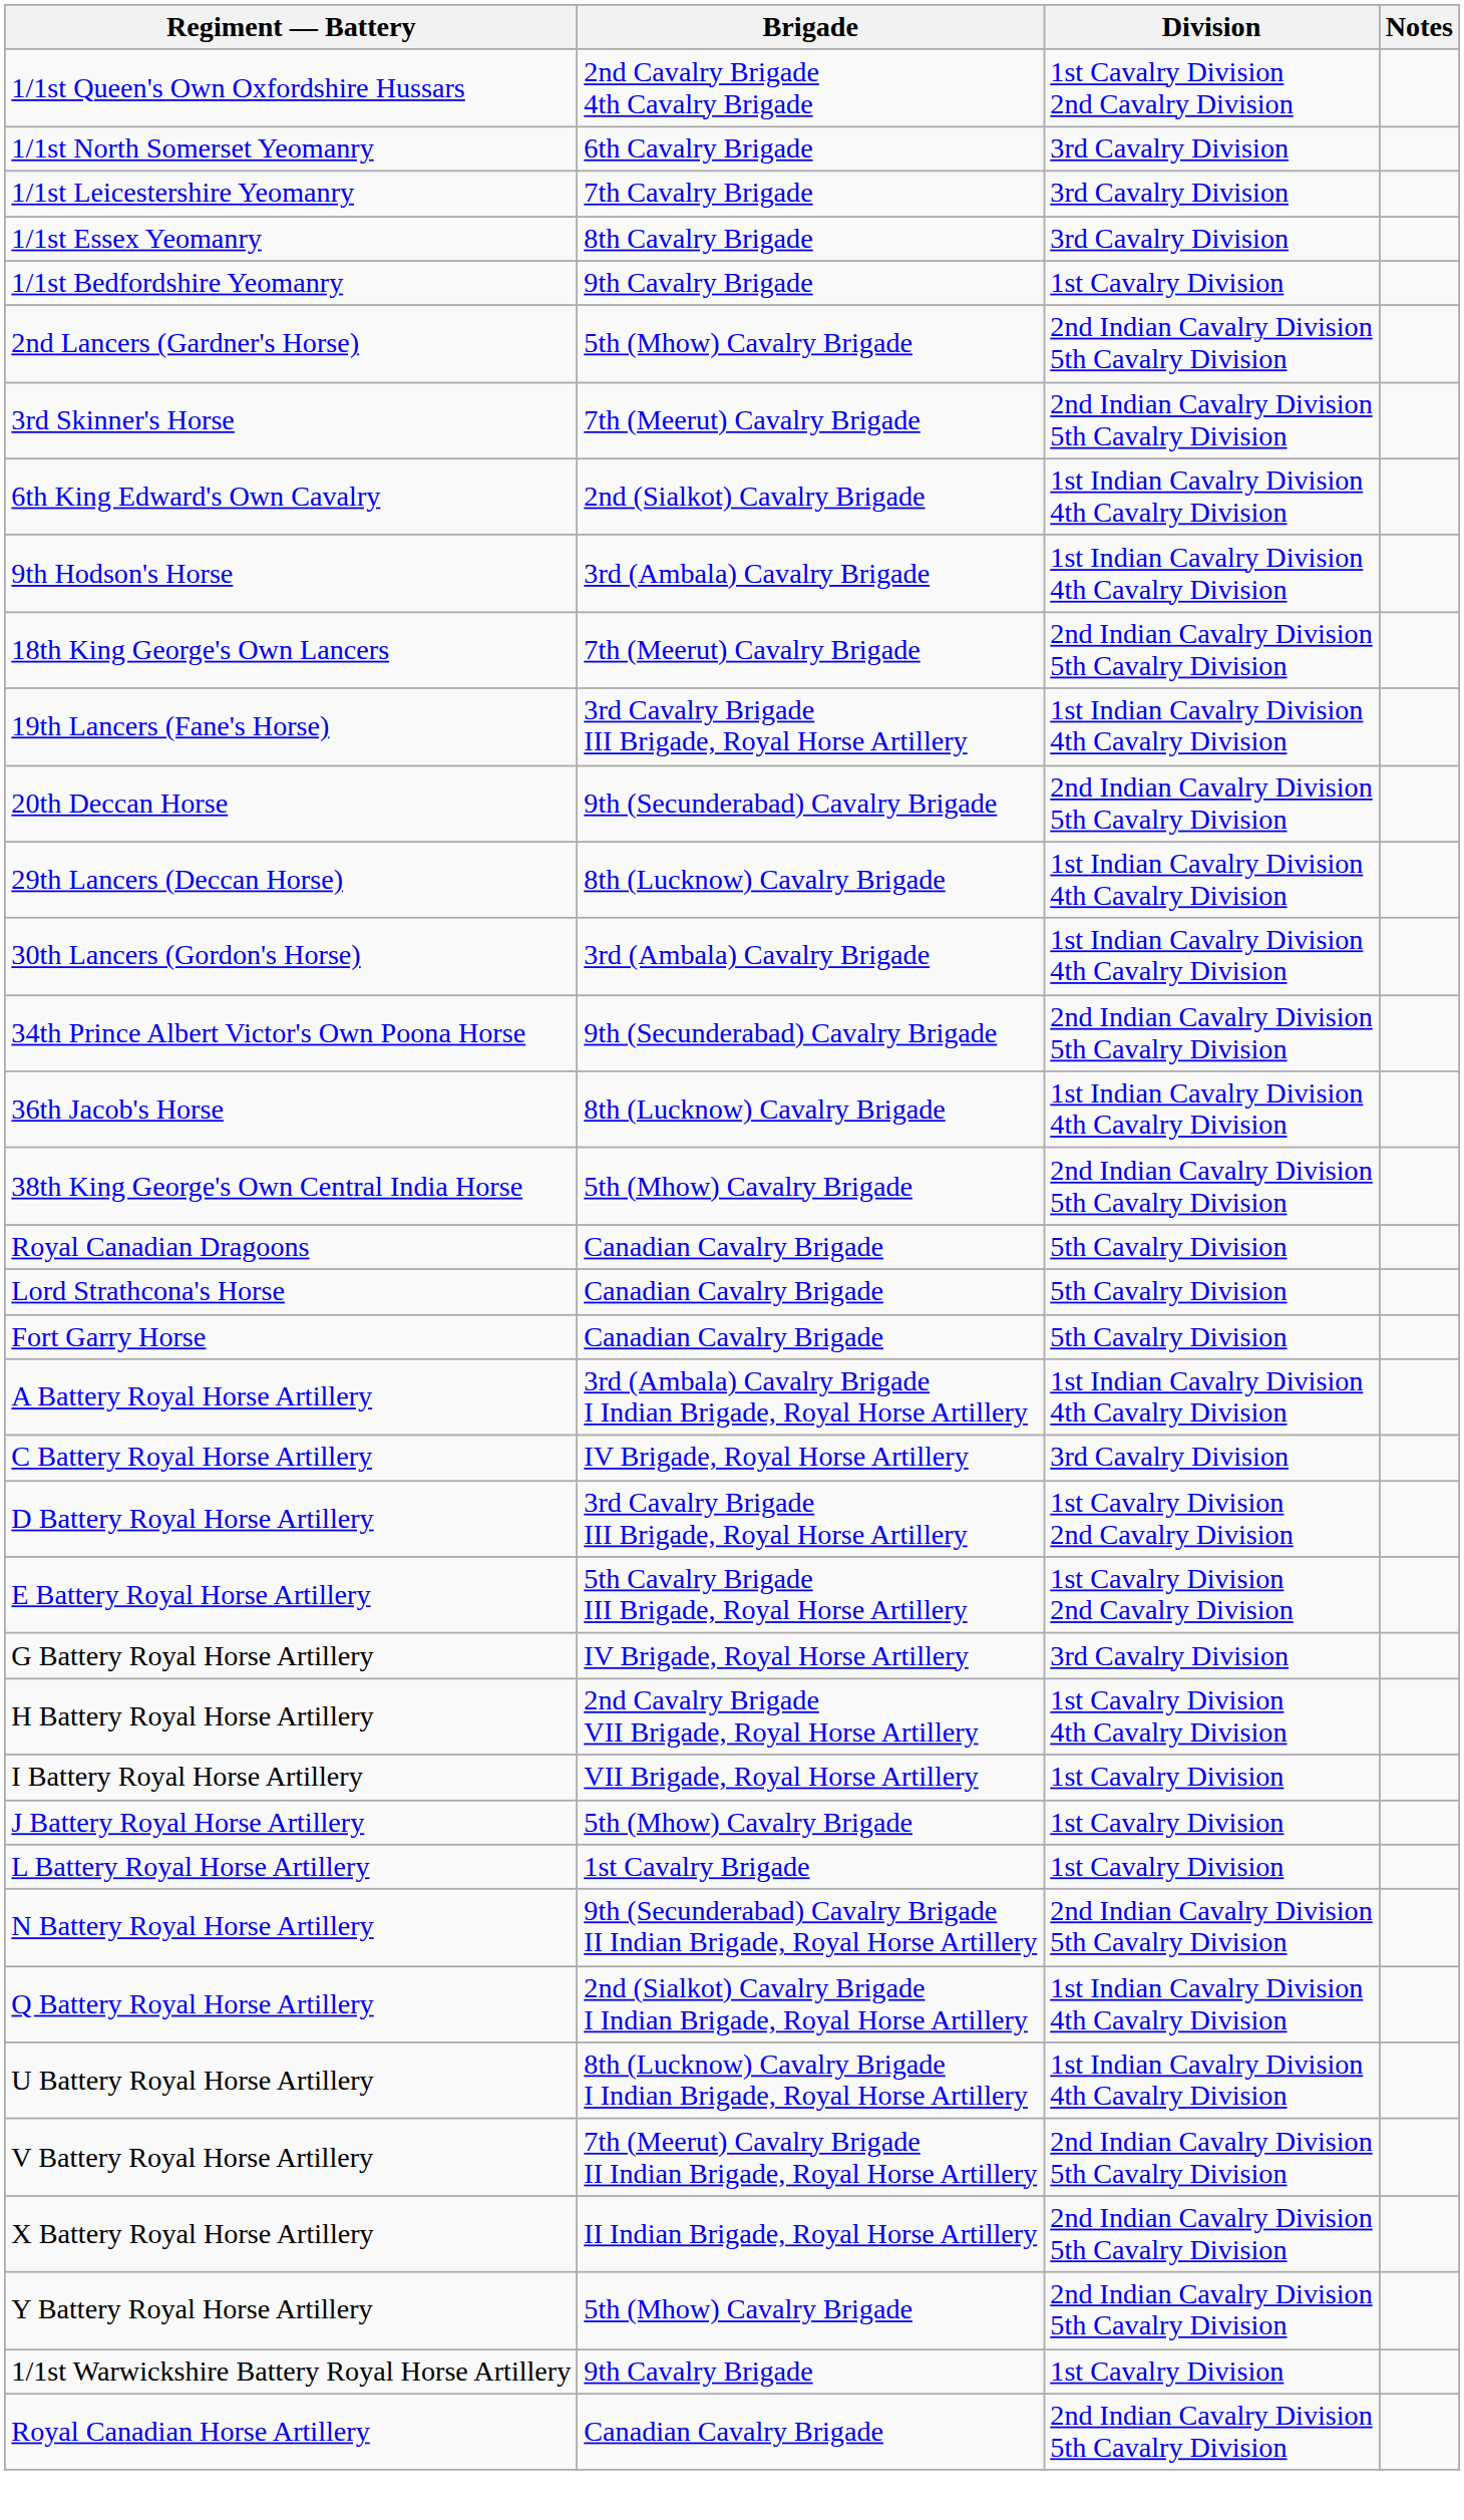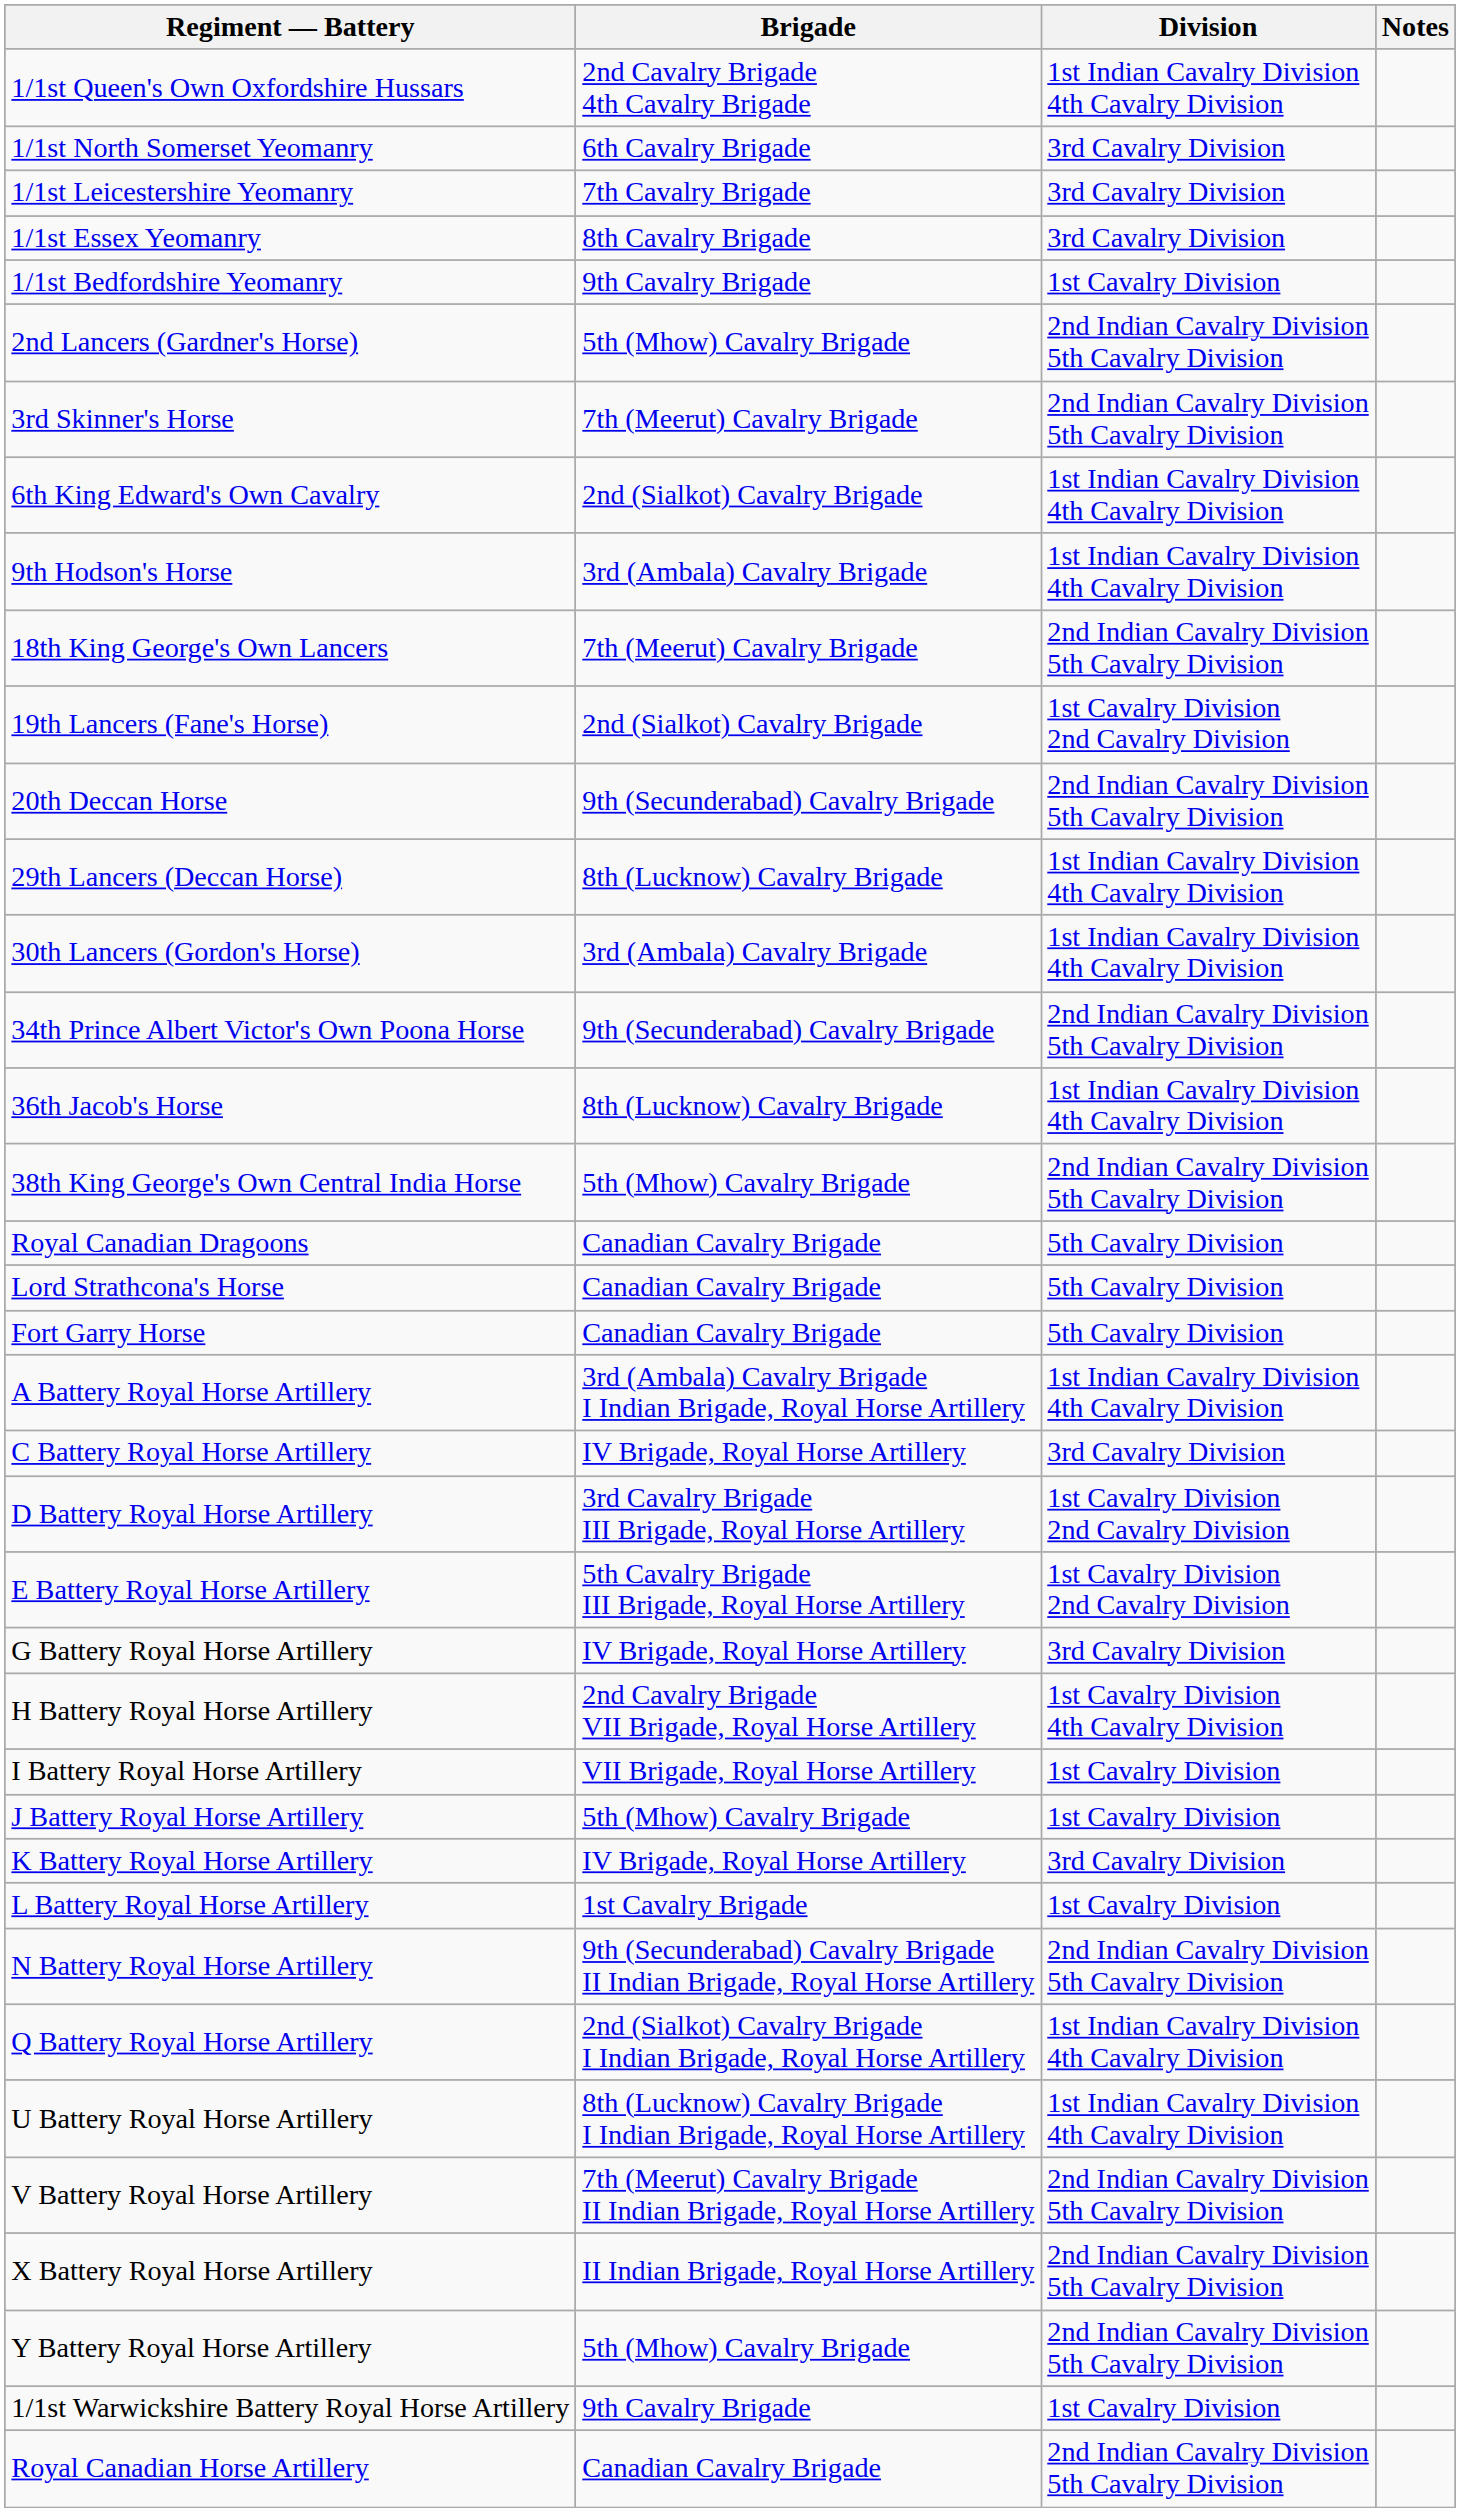 <table class="wikitable sortable">
 <tr>
 <th>Regiment — Battery</th>
 <th>Brigade</th>
 <th>Division</th>
 <th>Notes</th>
 </tr>
 <tr>
 <td><a href='#'>1/1st Queen's Own Oxfordshire Hussars</a></td>
 <td><a href='#'>2nd Cavalry Brigade</a><br><a href='#'>4th Cavalry Brigade</a></td>
-<td><a href='#'>1st Cavalry Division</a><br><a href='#'>2nd Cavalry Division</a></td>
+<td><a href='#'>1st Indian Cavalry Division</a><br><a href='#'>4th Cavalry Division</a></td>
 <td></td>
 </tr>
 <tr>
 <td><a href='#'>1/1st North Somerset Yeomanry</a></td>
 <td><a href='#'>6th Cavalry Brigade</a></td>
 <td><a href='#'>3rd Cavalry Division</a></td>
 <td></td>
 </tr>
 <tr>
 <td><a href='#'>1/1st Leicestershire Yeomanry</a></td>
 <td><a href='#'>7th Cavalry Brigade</a></td>
 <td><a href='#'>3rd Cavalry Division</a></td>
 <td></td>
 </tr>
 <tr>
 <td><a href='#'>1/1st Essex Yeomanry</a></td>
 <td><a href='#'>8th Cavalry Brigade</a></td>
 <td><a href='#'>3rd Cavalry Division</a></td>
 <td></td>
 </tr>
 <tr>
 <td><a href='#'>1/1st Bedfordshire Yeomanry</a></td>
 <td><a href='#'>9th Cavalry Brigade</a></td>
 <td><a href='#'>1st Cavalry Division</a></td>
 <td></td>
 </tr>
 <tr>
 <td><a href='#'>2nd Lancers (Gardner's Horse)</a></td>
 <td><a href='#'>5th (Mhow) Cavalry Brigade</a></td>
 <td><a href='#'>2nd Indian Cavalry Division</a><br><a href='#'>5th Cavalry Division</a></td>
 <td></td>
 </tr>
 <tr>
 <td><a href='#'>3rd Skinner's Horse</a></td>
 <td><a href='#'>7th (Meerut) Cavalry Brigade</a></td>
 <td><a href='#'>2nd Indian Cavalry Division</a><br><a href='#'>5th Cavalry Division</a></td>
 <td></td>
 </tr>
 <tr>
 <td><a href='#'>6th King Edward's Own Cavalry</a></td>
 <td><a href='#'>2nd (Sialkot) Cavalry Brigade</a></td>
 <td><a href='#'>1st Indian Cavalry Division</a><br><a href='#'>4th Cavalry Division</a></td>
 <td></td>
 </tr>
 <tr>
 <td><a href='#'>9th Hodson's Horse</a></td>
 <td><a href='#'>3rd (Ambala) Cavalry Brigade</a></td>
 <td><a href='#'>1st Indian Cavalry Division</a><br><a href='#'>4th Cavalry Division</a></td>
 <td></td>
 </tr>
 <tr>
 <td><a href='#'>18th King George's Own Lancers</a></td>
 <td><a href='#'>7th (Meerut) Cavalry Brigade</a></td>
 <td><a href='#'>2nd Indian Cavalry Division</a><br><a href='#'>5th Cavalry Division</a></td>
 <td></td>
 </tr>
 <tr>
 <td><a href='#'>19th Lancers (Fane's Horse)</a></td>
-<td><a href='#'>3rd Cavalry Brigade</a><br><a href='#'>III Brigade, Royal Horse Artillery</a></td>
-<td><a href='#'>1st Indian Cavalry Division</a><br><a href='#'>4th Cavalry Division</a></td>
+<td><a href='#'>2nd (Sialkot) Cavalry Brigade</a></td>
+<td><a href='#'>1st Cavalry Division</a><br><a href='#'>2nd Cavalry Division</a></td>
 <td></td>
 </tr>
 <tr>
 <td><a href='#'>20th Deccan Horse</a></td>
 <td><a href='#'>9th (Secunderabad) Cavalry Brigade</a></td>
 <td><a href='#'>2nd Indian Cavalry Division</a><br><a href='#'>5th Cavalry Division</a></td>
 <td></td>
 </tr>
 <tr>
 <td><a href='#'>29th Lancers (Deccan Horse)</a></td>
 <td><a href='#'>8th (Lucknow) Cavalry Brigade</a></td>
 <td><a href='#'>1st Indian Cavalry Division</a><br><a href='#'>4th Cavalry Division</a></td>
 <td></td>
 </tr>
 <tr>
 <td><a href='#'>30th Lancers (Gordon's Horse)</a></td>
 <td><a href='#'>3rd (Ambala) Cavalry Brigade</a></td>
 <td><a href='#'>1st Indian Cavalry Division</a><br><a href='#'>4th Cavalry Division</a></td>
 <td></td>
 </tr>
 <tr>
 <td><a href='#'>34th Prince Albert Victor's Own Poona Horse</a></td>
 <td><a href='#'>9th (Secunderabad) Cavalry Brigade</a></td>
 <td><a href='#'>2nd Indian Cavalry Division</a><br><a href='#'>5th Cavalry Division</a></td>
 <td></td>
 </tr>
 <tr>
 <td><a href='#'>36th Jacob's Horse</a></td>
 <td><a href='#'>8th (Lucknow) Cavalry Brigade</a></td>
 <td><a href='#'>1st Indian Cavalry Division</a><br><a href='#'>4th Cavalry Division</a></td>
 <td></td>
 </tr>
 <tr>
 <td><a href='#'>38th King George's Own Central India Horse</a></td>
 <td><a href='#'>5th (Mhow) Cavalry Brigade</a></td>
 <td><a href='#'>2nd Indian Cavalry Division</a><br><a href='#'>5th Cavalry Division</a></td>
 <td></td>
 </tr>
 <tr>
 <td><a href='#'>Royal Canadian Dragoons</a></td>
 <td><a href='#'>Canadian Cavalry Brigade</a></td>
 <td><a href='#'>5th Cavalry Division</a></td>
 <td></td>
 </tr>
 <tr>
 <td><a href='#'>Lord Strathcona's Horse</a></td>
 <td><a href='#'>Canadian Cavalry Brigade</a></td>
 <td><a href='#'>5th Cavalry Division</a></td>
 <td></td>
 </tr>
 <tr>
 <td><a href='#'>Fort Garry Horse</a></td>
 <td><a href='#'>Canadian Cavalry Brigade</a></td>
 <td><a href='#'>5th Cavalry Division</a></td>
 <td></td>
 </tr>
 <tr>
 <td><a href='#'>A Battery Royal Horse Artillery</a></td>
 <td><a href='#'>3rd (Ambala) Cavalry Brigade</a><br><a href='#'>I Indian Brigade, Royal Horse Artillery</a></td>
 <td><a href='#'>1st Indian Cavalry Division</a><br><a href='#'>4th Cavalry Division</a></td>
 <td></td>
 </tr>
 <tr>
 <td><a href='#'>C Battery Royal Horse Artillery</a></td>
 <td><a href='#'>IV Brigade, Royal Horse Artillery</a></td>
 <td><a href='#'>3rd Cavalry Division</a></td>
 <td></td>
 </tr>
 <tr>
 <td><a href='#'>D Battery Royal Horse Artillery</a></td>
 <td><a href='#'>3rd Cavalry Brigade</a><br><a href='#'>III Brigade, Royal Horse Artillery</a></td>
 <td><a href='#'>1st Cavalry Division</a><br><a href='#'>2nd Cavalry Division</a></td>
 <td></td>
 </tr>
 <tr>
 <td><a href='#'>E Battery Royal Horse Artillery</a></td>
 <td><a href='#'>5th Cavalry Brigade</a><br><a href='#'>III Brigade, Royal Horse Artillery</a></td>
 <td><a href='#'>1st Cavalry Division</a><br><a href='#'>2nd Cavalry Division</a></td>
 <td></td>
 </tr>
 <tr>
 <td>G Battery Royal Horse Artillery</td>
 <td><a href='#'>IV Brigade, Royal Horse Artillery</a></td>
 <td><a href='#'>3rd Cavalry Division</a></td>
 <td></td>
 </tr>
 <tr>
 <td>H Battery Royal Horse Artillery</td>
 <td><a href='#'>2nd Cavalry Brigade</a><br><a href='#'>VII Brigade, Royal Horse Artillery</a></td>
 <td><a href='#'>1st Cavalry Division</a><br><a href='#'>4th Cavalry Division</a></td>
 <td></td>
 </tr>
 <tr>
 <td>I Battery Royal Horse Artillery</td>
 <td><a href='#'>VII Brigade, Royal Horse Artillery</a></td>
 <td><a href='#'>1st Cavalry Division</a></td>
 <td></td>
 </tr>
 <tr>
 <td><a href='#'>J Battery Royal Horse Artillery</a></td>
 <td><a href='#'>5th (Mhow) Cavalry Brigade</a></td>
 <td><a href='#'>1st Cavalry Division</a></td>
 <td></td>
 </tr>
 <tr>
+<td><a href='#'>K Battery Royal Horse Artillery</a></td>
+<td><a href='#'>IV Brigade, Royal Horse Artillery</a></td>
+<td><a href='#'>3rd Cavalry Division</a></td>
+<td></td>
+</tr>
+<tr>
 <td><a href='#'>L Battery Royal Horse Artillery</a></td>
 <td><a href='#'>1st Cavalry Brigade</a></td>
 <td><a href='#'>1st Cavalry Division</a></td>
 <td></td>
 </tr>
 <tr>
 <td><a href='#'>N Battery Royal Horse Artillery</a></td>
 <td><a href='#'>9th (Secunderabad) Cavalry Brigade</a><br><a href='#'>II Indian Brigade, Royal Horse Artillery</a></td>
 <td><a href='#'>2nd Indian Cavalry Division</a><br><a href='#'>5th Cavalry Division</a></td>
 <td></td>
 </tr>
 <tr>
 <td><a href='#'>Q Battery Royal Horse Artillery</a></td>
 <td><a href='#'>2nd (Sialkot) Cavalry Brigade</a><br><a href='#'>I Indian Brigade, Royal Horse Artillery</a></td>
 <td><a href='#'>1st Indian Cavalry Division</a><br><a href='#'>4th Cavalry Division</a></td>
 <td></td>
 </tr>
 <tr>
 <td>U Battery Royal Horse Artillery</td>
 <td><a href='#'>8th (Lucknow) Cavalry Brigade</a><br><a href='#'>I Indian Brigade, Royal Horse Artillery</a></td>
 <td><a href='#'>1st Indian Cavalry Division</a><br><a href='#'>4th Cavalry Division</a></td>
 <td></td>
 </tr>
 <tr>
 <td>V Battery Royal Horse Artillery</td>
 <td><a href='#'>7th (Meerut) Cavalry Brigade</a><br><a href='#'>II Indian Brigade, Royal Horse Artillery</a></td>
 <td><a href='#'>2nd Indian Cavalry Division</a><br><a href='#'>5th Cavalry Division</a></td>
 <td></td>
 </tr>
 <tr>
 <td>X Battery Royal Horse Artillery</td>
 <td><a href='#'>II Indian Brigade, Royal Horse Artillery</a></td>
 <td><a href='#'>2nd Indian Cavalry Division</a><br><a href='#'>5th Cavalry Division</a></td>
 <td></td>
 </tr>
 <tr>
 <td>Y Battery Royal Horse Artillery</td>
 <td><a href='#'>5th (Mhow) Cavalry Brigade</a></td>
 <td><a href='#'>2nd Indian Cavalry Division</a><br><a href='#'>5th Cavalry Division</a></td>
 <td></td>
 </tr>
 <tr>
 <td>1/1st Warwickshire Battery Royal Horse Artillery</td>
 <td><a href='#'>9th Cavalry Brigade</a></td>
 <td><a href='#'>1st Cavalry Division</a></td>
 <td></td>
 </tr>
 <tr>
 <td><a href='#'>Royal Canadian Horse Artillery</a></td>
 <td><a href='#'>Canadian Cavalry Brigade</a></td>
 <td><a href='#'>2nd Indian Cavalry Division</a><br><a href='#'>5th Cavalry Division</a></td>
 <td></td>
 </tr>
 </table>
